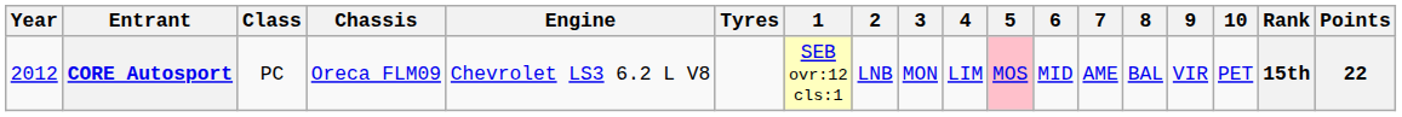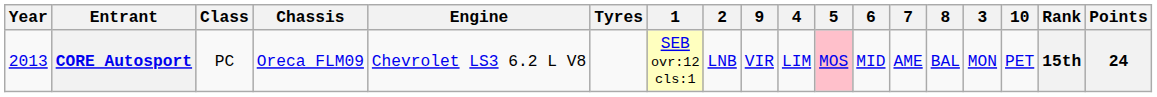 <table class="wikitable" style="text-align:center; font-size:85%">
 <tr>
 <th>Year</th>
 <th>Entrant</th>
 <th>Class</th>
 <th>Chassis</th>
 <th>Engine</th>
 <th>Tyres</th>
 <th>1</th>
 <th>2</th>
-<th>3</th>
+<th>9</th>
 <th>4</th>
 <th>5</th>
 <th>6</th>
 <th>7</th>
 <th>8</th>
-<th>9</th>
+<th>3</th>
 <th>10</th>
 <th>Rank</th>
 <th>Points</th>
 </tr>
 <tr>
-<td><a href='#'>2012</a></td>
+<td><a href='#'>2013</a></td>
 <th nowrap><a href='#'>CORE Autosport</a></th>
 <td>PC</td>
 <td nowrap><a href='#'>Oreca FLM09</a></td>
 <td nowrap><a href='#'>Chevrolet</a> <a href='#'>LS3</a> 6.2 L V8</td>
 <td></td>
 <td style="background:#FFFFBF;"><a href='#'>SEB</a><br><small>ovr:12<br>cls:1</small></td>
 <td><a href='#'>LNB</a></td>
-<td><a href='#'>MON</a></td>
+<td><a href='#'>VIR</a></td>
 <td><a href='#'>LIM</a></td>
 <td style="background: pink;"><a href='#'>MOS</a></td>
 <td><a href='#'>MID</a></td>
 <td><a href='#'>AME</a></td>
 <td><a href='#'>BAL</a></td>
-<td><a href='#'>VIR</a></td>
+<td><a href='#'>MON</a></td>
 <td><a href='#'>PET</a></td>
 <th>15th</th>
-<th>22</th>
+<th>24</th>
 </tr>
 </table>
